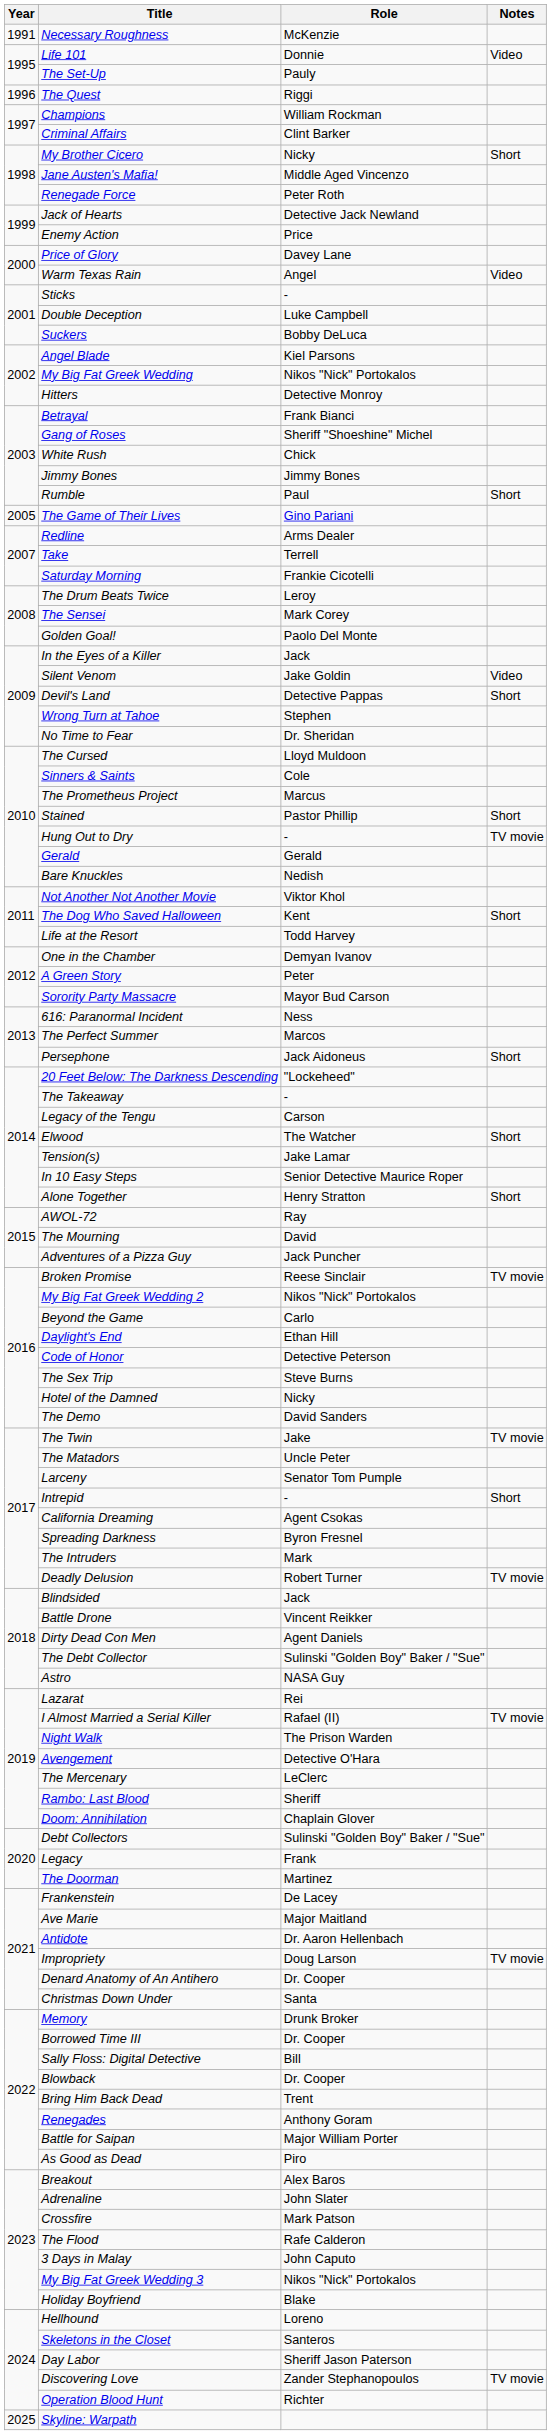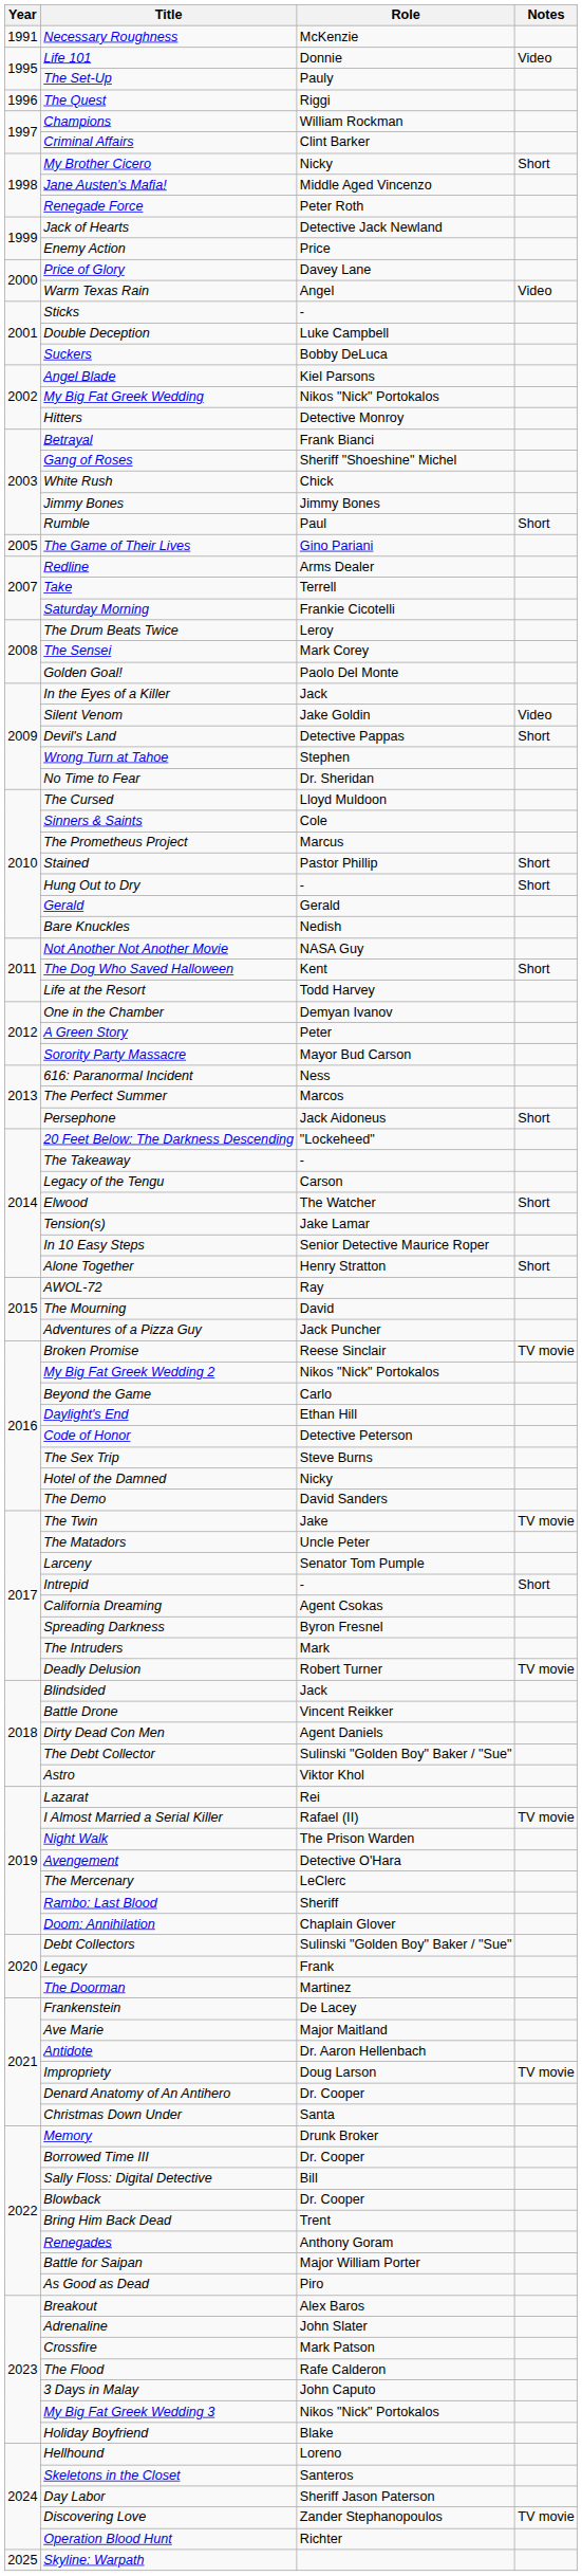 <table class="wikitable sortable">
 <tr>
 <th>Year</th>
 <th>Title</th>
 <th>Role</th>
 <th>Notes</th>
 </tr>
 <tr>
 <td>1991</td>
 <td><em><a href='#'>Necessary Roughness</a></em></td>
 <td>McKenzie</td>
 <td></td>
 </tr>
 <tr>
 <td rowspan="2">1995</td>
 <td><em><a href='#'>Life 101</a></em></td>
 <td>Donnie</td>
 <td>Video</td>
 </tr>
 <tr>
 <td><em><a href='#'>The Set-Up</a></em></td>
 <td>Pauly</td>
 <td></td>
 </tr>
 <tr>
 <td>1996</td>
 <td><em><a href='#'>The Quest</a></em></td>
 <td>Riggi</td>
 <td></td>
 </tr>
 <tr>
 <td rowspan="2">1997</td>
 <td><em><a href='#'>Champions</a></em></td>
 <td>William Rockman</td>
 <td></td>
 </tr>
 <tr>
 <td><em><a href='#'>Criminal Affairs</a></em></td>
 <td>Clint Barker</td>
 <td></td>
 </tr>
 <tr>
 <td rowspan="3">1998</td>
 <td><em><a href='#'>My Brother Cicero</a></em></td>
 <td>Nicky</td>
 <td>Short</td>
 </tr>
 <tr>
 <td><em><a href='#'>Jane Austen's Mafia!</a></em></td>
 <td>Middle Aged Vincenzo</td>
 <td></td>
 </tr>
 <tr>
 <td><em><a href='#'>Renegade Force</a></em></td>
 <td>Peter Roth</td>
 <td></td>
 </tr>
 <tr>
 <td rowspan="2">1999</td>
 <td><em>Jack of Hearts</em></td>
 <td>Detective Jack Newland</td>
 <td></td>
 </tr>
 <tr>
 <td><em>Enemy Action</em></td>
 <td>Price</td>
 <td></td>
 </tr>
 <tr>
 <td rowspan="2">2000</td>
 <td><em><a href='#'>Price of Glory</a></em></td>
 <td>Davey Lane</td>
 <td></td>
 </tr>
 <tr>
 <td><em>Warm Texas Rain</em></td>
 <td>Angel</td>
 <td>Video</td>
 </tr>
 <tr>
 <td rowspan="3">2001</td>
 <td><em>Sticks</em></td>
 <td>-</td>
 <td></td>
 </tr>
 <tr>
 <td><em>Double Deception</em></td>
 <td>Luke Campbell</td>
 <td></td>
 </tr>
 <tr>
 <td><em><a href='#'>Suckers</a></em></td>
 <td>Bobby DeLuca</td>
 <td></td>
 </tr>
 <tr>
 <td rowspan="3">2002</td>
 <td><em><a href='#'>Angel Blade</a></em></td>
 <td>Kiel Parsons</td>
 <td></td>
 </tr>
 <tr>
 <td><em><a href='#'>My Big Fat Greek Wedding</a></em></td>
 <td>Nikos "Nick" Portokalos</td>
 <td></td>
 </tr>
 <tr>
 <td><em>Hitters</em></td>
 <td>Detective Monroy</td>
 <td></td>
 </tr>
 <tr>
 <td rowspan="5">2003</td>
 <td><em><a href='#'>Betrayal</a></em></td>
 <td>Frank Bianci</td>
 <td></td>
 </tr>
 <tr>
 <td><em><a href='#'>Gang of Roses</a></em></td>
 <td>Sheriff "Shoeshine" Michel</td>
 <td></td>
 </tr>
 <tr>
 <td><em>White Rush</em></td>
 <td>Chick</td>
 <td></td>
 </tr>
 <tr>
 <td><em>Jimmy Bones</em></td>
 <td>Jimmy Bones</td>
 <td></td>
 </tr>
 <tr>
 <td><em>Rumble</em></td>
 <td>Paul</td>
 <td>Short</td>
 </tr>
 <tr>
 <td>2005</td>
 <td><em><a href='#'>The Game of Their Lives</a></em></td>
 <td><a href='#'>Gino Pariani</a></td>
 <td></td>
 </tr>
 <tr>
 <td rowspan="3">2007</td>
 <td><em><a href='#'>Redline</a></em></td>
 <td>Arms Dealer</td>
 <td></td>
 </tr>
 <tr>
 <td><em><a href='#'>Take</a></em></td>
 <td>Terrell</td>
 <td></td>
 </tr>
 <tr>
 <td><em><a href='#'>Saturday Morning</a></em></td>
 <td>Frankie Cicotelli</td>
 <td></td>
 </tr>
 <tr>
 <td rowspan="3">2008</td>
 <td><em>The Drum Beats Twice</em></td>
 <td>Leroy</td>
 <td></td>
 </tr>
 <tr>
 <td><em><a href='#'>The Sensei</a></em></td>
 <td>Mark Corey</td>
 <td></td>
 </tr>
 <tr>
 <td><em>Golden Goal!</em></td>
 <td>Paolo Del Monte</td>
 <td></td>
 </tr>
 <tr>
 <td rowspan="5">2009</td>
 <td><em>In the Eyes of a Killer</em></td>
 <td>Jack</td>
 <td></td>
 </tr>
 <tr>
 <td><em>Silent Venom</em></td>
 <td>Jake Goldin</td>
 <td>Video</td>
 </tr>
 <tr>
 <td><em>Devil's Land</em></td>
 <td>Detective Pappas</td>
 <td>Short</td>
 </tr>
 <tr>
 <td><em><a href='#'>Wrong Turn at Tahoe</a></em></td>
 <td>Stephen</td>
 <td></td>
 </tr>
 <tr>
 <td><em>No Time to Fear</em></td>
 <td>Dr. Sheridan</td>
 <td></td>
 </tr>
 <tr>
 <td rowspan="7">2010</td>
 <td><em>The Cursed</em></td>
 <td>Lloyd Muldoon</td>
 <td></td>
 </tr>
 <tr>
 <td><em><a href='#'>Sinners & Saints</a></em></td>
 <td>Cole</td>
 <td></td>
 </tr>
 <tr>
 <td><em>The Prometheus Project</em></td>
 <td>Marcus</td>
 <td></td>
 </tr>
 <tr>
 <td><em>Stained</em></td>
 <td>Pastor Phillip</td>
 <td>Short</td>
 </tr>
 <tr>
 <td><em>Hung Out to Dry</em></td>
 <td>-</td>
-<td>TV movie</td>
+<td>Short</td>
 </tr>
 <tr>
 <td><em><a href='#'>Gerald</a></em></td>
 <td>Gerald</td>
 <td></td>
 </tr>
 <tr>
 <td><em>Bare Knuckles</em></td>
 <td>Nedish</td>
 <td></td>
 </tr>
 <tr>
 <td rowspan="3">2011</td>
 <td><em><a href='#'>Not Another Not Another Movie</a></em></td>
-<td>Viktor Khol</td>
+<td>NASA Guy</td>
 <td></td>
 </tr>
 <tr>
 <td><em><a href='#'>The Dog Who Saved Halloween</a></em></td>
 <td>Kent</td>
 <td>Short</td>
 </tr>
 <tr>
 <td><em>Life at the Resort</em></td>
 <td>Todd Harvey</td>
 <td></td>
 </tr>
 <tr>
 <td rowspan="3">2012</td>
 <td><em>One in the Chamber</em></td>
 <td>Demyan Ivanov</td>
 <td></td>
 </tr>
 <tr>
 <td><em><a href='#'>A Green Story</a></em></td>
 <td>Peter</td>
 <td></td>
 </tr>
 <tr>
 <td><em><a href='#'>Sorority Party Massacre</a></em></td>
 <td>Mayor Bud Carson</td>
 <td></td>
 </tr>
 <tr>
 <td rowspan="3">2013</td>
 <td><em>616: Paranormal Incident</em></td>
 <td>Ness</td>
 <td></td>
 </tr>
 <tr>
 <td><em>The Perfect Summer</em></td>
 <td>Marcos</td>
 <td></td>
 </tr>
 <tr>
 <td><em>Persephone</em></td>
 <td>Jack Aidoneus</td>
 <td>Short</td>
 </tr>
 <tr>
 <td rowspan="7">2014</td>
 <td><em><a href='#'>20 Feet Below: The Darkness Descending</a></em></td>
 <td>"Lockeheed"</td>
 <td></td>
 </tr>
 <tr>
 <td><em>The Takeaway</em></td>
 <td>-</td>
 <td></td>
 </tr>
 <tr>
 <td><em>Legacy of the Tengu</em></td>
 <td>Carson</td>
 <td></td>
 </tr>
 <tr>
 <td><em>Elwood</em></td>
 <td>The Watcher</td>
 <td>Short</td>
 </tr>
 <tr>
 <td><em>Tension(s)</em></td>
 <td>Jake Lamar</td>
 <td></td>
 </tr>
 <tr>
 <td><em>In 10 Easy Steps</em></td>
 <td>Senior Detective Maurice Roper</td>
 <td></td>
 </tr>
 <tr>
 <td><em>Alone Together</em></td>
 <td>Henry Stratton</td>
 <td>Short</td>
 </tr>
 <tr>
 <td rowspan="3">2015</td>
 <td><em>AWOL-72</em></td>
 <td>Ray</td>
 <td></td>
 </tr>
 <tr>
 <td><em>The Mourning</em></td>
 <td>David</td>
 <td></td>
 </tr>
 <tr>
 <td><em>Adventures of a Pizza Guy</em></td>
 <td>Jack Puncher</td>
 <td></td>
 </tr>
 <tr>
 <td rowspan="8">2016</td>
 <td><em>Broken Promise</em></td>
 <td>Reese Sinclair</td>
 <td>TV movie</td>
 </tr>
 <tr>
 <td><em><a href='#'>My Big Fat Greek Wedding 2</a></em></td>
 <td>Nikos "Nick" Portokalos</td>
 <td></td>
 </tr>
 <tr>
 <td><em>Beyond the Game</em></td>
 <td>Carlo</td>
 <td></td>
 </tr>
 <tr>
 <td><em><a href='#'>Daylight's End</a></em></td>
 <td>Ethan Hill</td>
 <td></td>
 </tr>
 <tr>
 <td><em><a href='#'>Code of Honor</a></em></td>
 <td>Detective Peterson</td>
 <td></td>
 </tr>
 <tr>
 <td><em>The Sex Trip</em></td>
 <td>Steve Burns</td>
 <td></td>
 </tr>
 <tr>
 <td><em>Hotel of the Damned</em></td>
 <td>Nicky</td>
 <td></td>
 </tr>
 <tr>
 <td><em>The Demo</em></td>
 <td>David Sanders</td>
 <td></td>
 </tr>
 <tr>
 <td rowspan="8">2017</td>
 <td><em>The Twin</em></td>
 <td>Jake</td>
 <td>TV movie</td>
 </tr>
 <tr>
 <td><em>The Matadors</em></td>
 <td>Uncle Peter</td>
 <td></td>
 </tr>
 <tr>
 <td><em>Larceny</em></td>
 <td>Senator Tom Pumple</td>
 <td></td>
 </tr>
 <tr>
 <td><em>Intrepid</em></td>
 <td>-</td>
 <td>Short</td>
 </tr>
 <tr>
 <td><em>California Dreaming</em></td>
 <td>Agent Csokas</td>
 <td></td>
 </tr>
 <tr>
 <td><em>Spreading Darkness</em></td>
 <td>Byron Fresnel</td>
 <td></td>
 </tr>
 <tr>
 <td><em>The Intruders</em></td>
 <td>Mark</td>
 <td></td>
 </tr>
 <tr>
 <td><em>Deadly Delusion</em></td>
 <td>Robert Turner</td>
 <td>TV movie</td>
 </tr>
 <tr>
 <td rowspan="5">2018</td>
 <td><em>Blindsided</em></td>
 <td>Jack</td>
 <td></td>
 </tr>
 <tr>
 <td><em>Battle Drone</em></td>
 <td>Vincent Reikker</td>
 <td></td>
 </tr>
 <tr>
 <td><em>Dirty Dead Con Men</em></td>
 <td>Agent Daniels</td>
 <td></td>
 </tr>
 <tr>
 <td><em>The Debt Collector</em></td>
 <td>Sulinski "Golden Boy" Baker / "Sue"</td>
 <td></td>
 </tr>
 <tr>
 <td><em>Astro</em></td>
-<td>NASA Guy</td>
+<td>Viktor Khol</td>
 <td></td>
 </tr>
 <tr>
 <td rowspan="7">2019</td>
 <td><em>Lazarat</em></td>
 <td>Rei</td>
 <td></td>
 </tr>
 <tr>
 <td><em>I Almost Married a Serial Killer</em></td>
 <td>Rafael (II)</td>
 <td>TV movie</td>
 </tr>
 <tr>
 <td><em><a href='#'>Night Walk</a></em></td>
 <td>The Prison Warden</td>
 <td></td>
 </tr>
 <tr>
 <td><em><a href='#'>Avengement</a></em></td>
 <td>Detective O'Hara</td>
 <td></td>
 </tr>
 <tr>
 <td><em>The Mercenary</em></td>
 <td>LeClerc</td>
 <td></td>
 </tr>
 <tr>
 <td><em><a href='#'>Rambo: Last Blood</a></em></td>
 <td>Sheriff</td>
 <td></td>
 </tr>
 <tr>
 <td><em><a href='#'>Doom: Annihilation</a></em></td>
 <td>Chaplain Glover</td>
 <td></td>
 </tr>
 <tr>
 <td rowspan="3">2020</td>
 <td><em>Debt Collectors</em></td>
 <td>Sulinski "Golden Boy" Baker / "Sue"</td>
 <td></td>
 </tr>
 <tr>
 <td><em>Legacy</em></td>
 <td>Frank</td>
 <td></td>
 </tr>
 <tr>
 <td><em><a href='#'>The Doorman</a></em></td>
 <td>Martinez</td>
 <td></td>
 </tr>
 <tr>
 <td rowspan="6">2021</td>
 <td><em>Frankenstein</em></td>
 <td>De Lacey</td>
 <td></td>
 </tr>
 <tr>
 <td><em>Ave Marie</em></td>
 <td>Major Maitland</td>
 <td></td>
 </tr>
 <tr>
 <td><em><a href='#'>Antidote</a></em></td>
 <td>Dr. Aaron Hellenbach</td>
 <td></td>
 </tr>
 <tr>
 <td><em>Impropriety</em></td>
 <td>Doug Larson</td>
 <td>TV movie</td>
 </tr>
 <tr>
 <td><em>Denard Anatomy of An Antihero</em></td>
 <td>Dr. Cooper</td>
 <td></td>
 </tr>
 <tr>
 <td><em>Christmas Down Under</em></td>
 <td>Santa</td>
 <td></td>
 </tr>
 <tr>
 <td rowspan="8">2022</td>
 <td><em><a href='#'>Memory</a></em></td>
 <td>Drunk Broker</td>
 <td></td>
 </tr>
 <tr>
 <td><em>Borrowed Time III</em></td>
 <td>Dr. Cooper</td>
 <td></td>
 </tr>
 <tr>
 <td><em>Sally Floss: Digital Detective</em></td>
 <td>Bill</td>
 <td></td>
 </tr>
 <tr>
 <td><em>Blowback</em></td>
 <td>Dr. Cooper</td>
 <td></td>
 </tr>
 <tr>
 <td><em>Bring Him Back Dead</em></td>
 <td>Trent</td>
 <td></td>
 </tr>
 <tr>
 <td><em><a href='#'>Renegades</a></em></td>
 <td>Anthony Goram</td>
 <td></td>
 </tr>
 <tr>
 <td><em>Battle for Saipan</em></td>
 <td>Major William Porter</td>
 <td></td>
 </tr>
 <tr>
 <td><em>As Good as Dead</em></td>
 <td>Piro</td>
 <td></td>
 </tr>
 <tr>
 <td rowspan="7">2023</td>
 <td><em>Breakout</em></td>
 <td>Alex Baros</td>
 <td></td>
 </tr>
 <tr>
 <td><em>Adrenaline</em></td>
 <td>John Slater</td>
 <td></td>
 </tr>
 <tr>
 <td><em>Crossfire</em></td>
 <td>Mark Patson</td>
 <td></td>
 </tr>
 <tr>
 <td><em>The Flood</em></td>
 <td>Rafe Calderon</td>
 <td></td>
 </tr>
 <tr>
 <td><em>3 Days in Malay</em></td>
 <td>John Caputo</td>
 <td></td>
 </tr>
 <tr>
 <td><em><a href='#'>My Big Fat Greek Wedding 3</a></em></td>
 <td>Nikos "Nick" Portokalos</td>
 <td></td>
 </tr>
 <tr>
 <td><em>Holiday Boyfriend</em></td>
 <td>Blake</td>
 <td></td>
 </tr>
 <tr>
 <td rowspan="5">2024</td>
 <td><em>Hellhound</em></td>
 <td>Loreno</td>
 <td></td>
 </tr>
 <tr>
 <td><em><a href='#'>Skeletons in the Closet</a></em></td>
 <td>Santeros</td>
 <td></td>
 </tr>
 <tr>
 <td><em>Day Labor</em></td>
 <td>Sheriff Jason Paterson</td>
 <td></td>
 </tr>
 <tr>
 <td><em>Discovering Love</em></td>
 <td>Zander Stephanopoulos</td>
 <td>TV movie</td>
 </tr>
 <tr>
 <td><em><a href='#'>Operation Blood Hunt</a></em></td>
 <td>Richter</td>
 <td></td>
 </tr>
 <tr>
 <td>2025</td>
 <td><em><a href='#'>Skyline: Warpath</a></em></td>
 <td></td>
 <td></td>
 </tr>
 </table>
